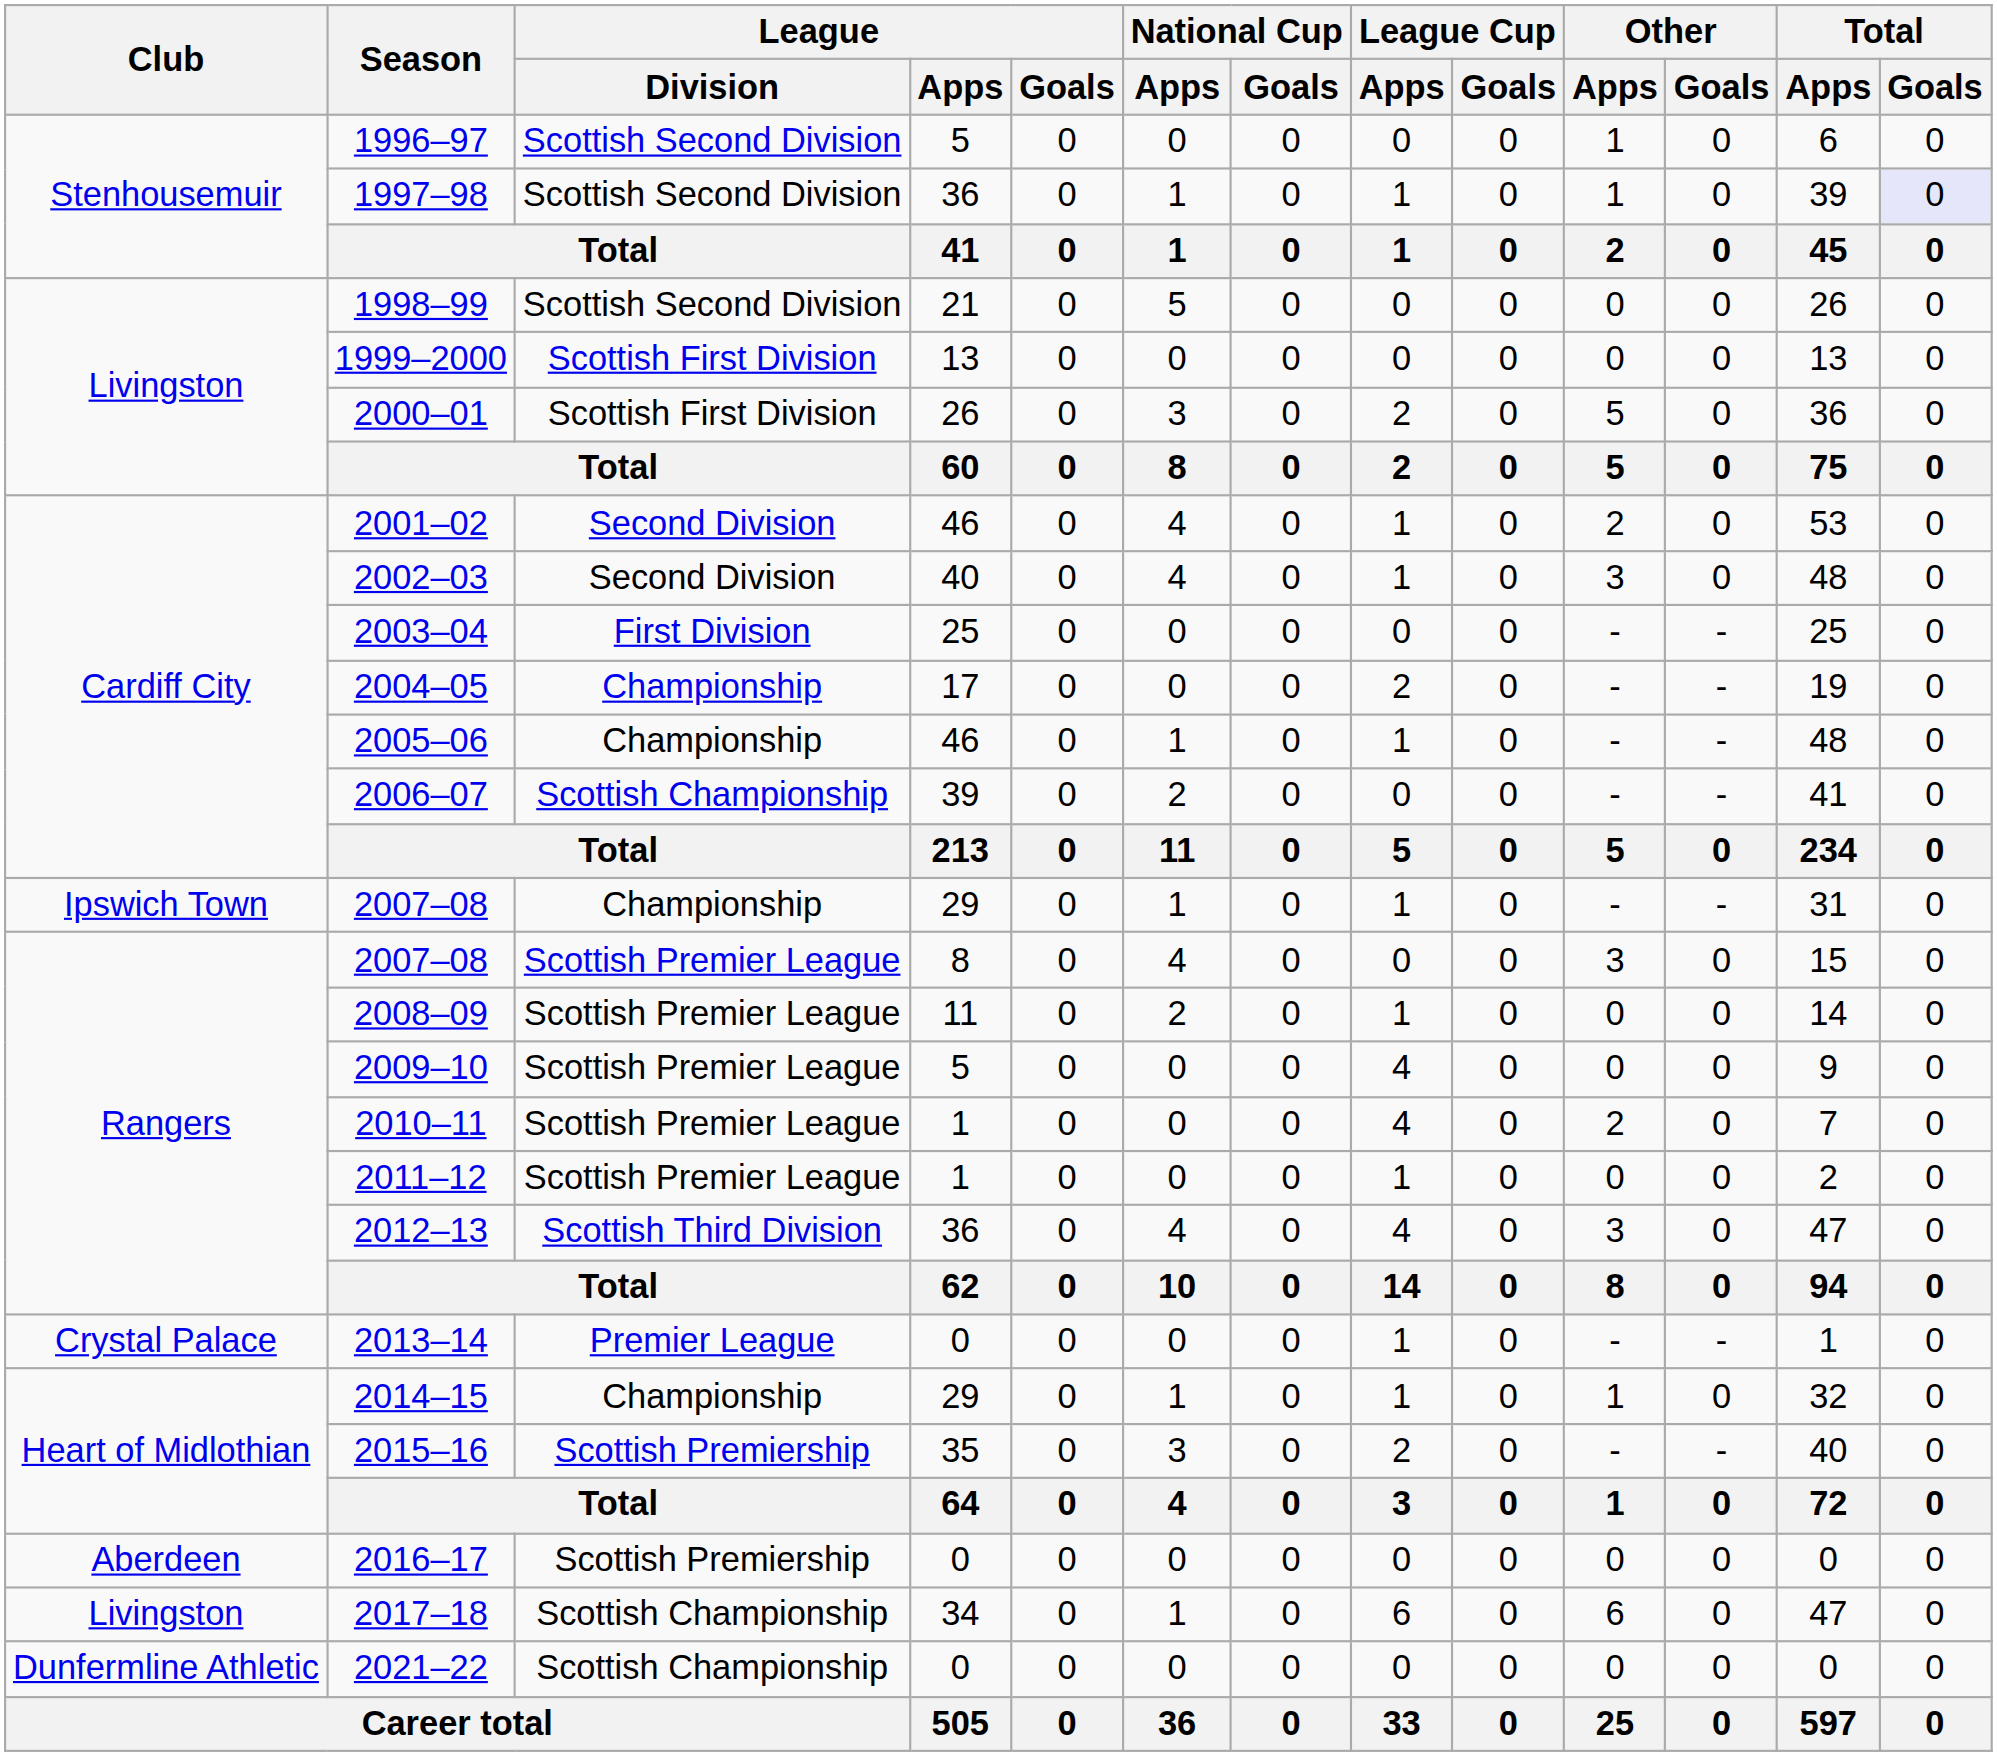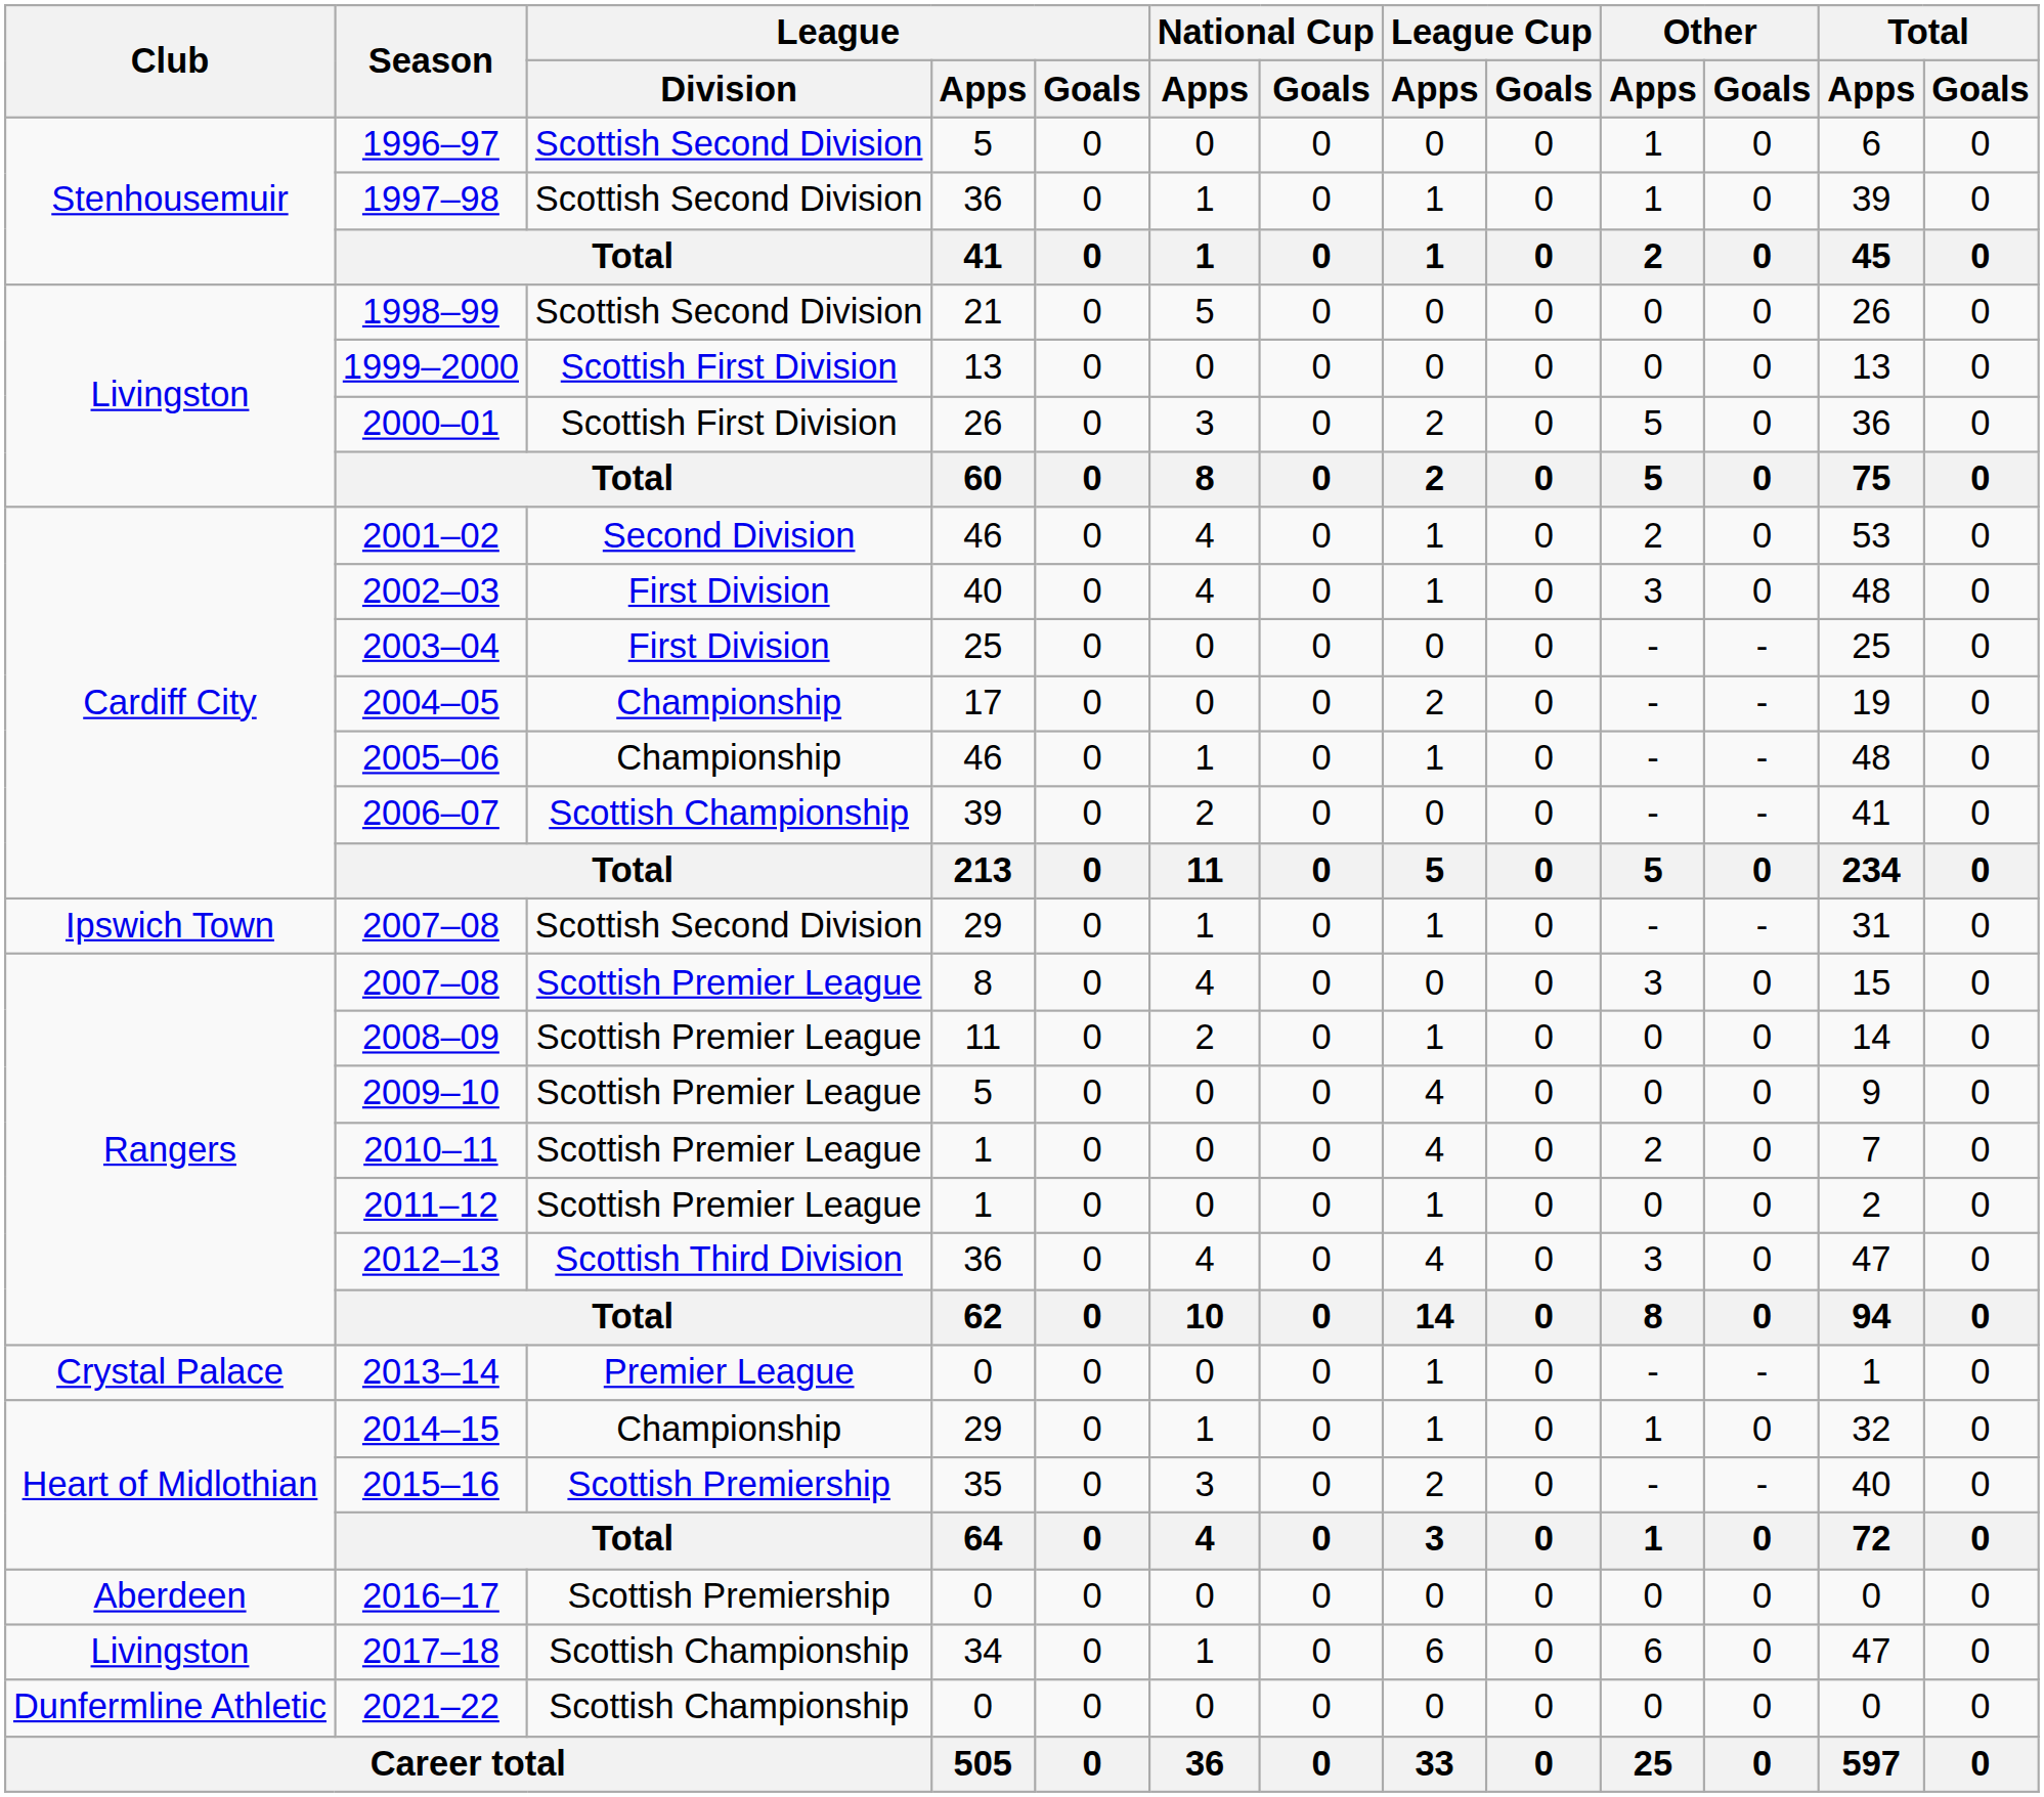 <table class=wikitable style="text-align: center">
 <tr>
 <th rowspan="2">Club</th>
 <th rowspan="2">Season</th>
 <th colspan="3">League</th>
 <th colspan="2">National Cup</th>
 <th colspan="2">League Cup</th>
 <th colspan="2">Other</th>
 <th colspan="2">Total</th>
 </tr>
 <tr>
 <th>Division</th>
 <th>Apps</th>
 <th>Goals</th>
 <th>Apps</th>
 <th>Goals</th>
 <th>Apps</th>
 <th>Goals</th>
 <th>Apps</th>
 <th>Goals</th>
 <th>Apps</th>
 <th>Goals</th>
 </tr>
 <tr>
 <td rowspan="3"><a href='#'>Stenhousemuir</a></td>
 <td><a href='#'>1996–97</a></td>
 <td><a href='#'>Scottish Second Division</a></td>
 <td>5</td>
 <td>0</td>
 <td>0</td>
 <td>0</td>
 <td>0</td>
 <td>0</td>
 <td>1</td>
 <td>0</td>
 <td>6</td>
 <td>0</td>
 </tr>
 <tr>
 <td><a href='#'>1997–98</a></td>
 <td>Scottish Second Division</td>
 <td>36</td>
 <td>0</td>
 <td>1</td>
 <td>0</td>
 <td>1</td>
 <td>0</td>
 <td>1</td>
 <td>0</td>
 <td>39</td>
-<td style="background: lavender;">0</td>
+<td>0</td>
 </tr>
 <tr>
 <th colspan="2">Total</th>
 <th>41</th>
 <th>0</th>
 <th>1</th>
 <th>0</th>
 <th>1</th>
 <th>0</th>
 <th>2</th>
 <th>0</th>
 <th>45</th>
 <th>0</th>
 </tr>
 <tr>
 <td rowspan="4"><a href='#'>Livingston</a></td>
 <td><a href='#'>1998–99</a></td>
 <td>Scottish Second Division</td>
 <td>21</td>
 <td>0</td>
 <td>5</td>
 <td>0</td>
 <td>0</td>
 <td>0</td>
 <td>0</td>
 <td>0</td>
 <td>26</td>
 <td>0</td>
 </tr>
 <tr>
 <td><a href='#'>1999–2000</a></td>
 <td><a href='#'>Scottish First Division</a></td>
 <td>13</td>
 <td>0</td>
 <td>0</td>
 <td>0</td>
 <td>0</td>
 <td>0</td>
 <td>0</td>
 <td>0</td>
 <td>13</td>
 <td>0</td>
 </tr>
 <tr>
 <td><a href='#'>2000–01</a></td>
 <td>Scottish First Division</td>
 <td>26</td>
 <td>0</td>
 <td>3</td>
 <td>0</td>
 <td>2</td>
 <td>0</td>
 <td>5</td>
 <td>0</td>
 <td>36</td>
 <td>0</td>
 </tr>
 <tr>
 <th colspan="2">Total</th>
 <th>60</th>
 <th>0</th>
 <th>8</th>
 <th>0</th>
 <th>2</th>
 <th>0</th>
 <th>5</th>
 <th>0</th>
 <th>75</th>
 <th>0</th>
 </tr>
 <tr>
 <td rowspan=7><a href='#'>Cardiff City</a></td>
 <td><a href='#'>2001–02</a></td>
 <td><a href='#'>Second Division</a></td>
 <td>46</td>
 <td>0</td>
 <td>4</td>
 <td>0</td>
 <td>1</td>
 <td>0</td>
 <td>2</td>
 <td>0</td>
 <td>53</td>
 <td>0</td>
 </tr>
 <tr>
 <td><a href='#'>2002–03</a></td>
-<td>Second Division</td>
+<td><a href='#'>First Division</a></td>
 <td>40</td>
 <td>0</td>
 <td>4</td>
 <td>0</td>
 <td>1</td>
 <td>0</td>
 <td>3</td>
 <td>0</td>
 <td>48</td>
 <td>0</td>
 </tr>
 <tr>
 <td><a href='#'>2003–04</a></td>
 <td><a href='#'>First Division</a></td>
 <td>25</td>
 <td>0</td>
 <td>0</td>
 <td>0</td>
 <td>0</td>
 <td>0</td>
 <td>-</td>
 <td>-</td>
 <td>25</td>
 <td>0</td>
 </tr>
 <tr>
 <td><a href='#'>2004–05</a></td>
 <td><a href='#'>Championship</a></td>
 <td>17</td>
 <td>0</td>
 <td>0</td>
 <td>0</td>
 <td>2</td>
 <td>0</td>
 <td>-</td>
 <td>-</td>
 <td>19</td>
 <td>0</td>
 </tr>
 <tr>
 <td><a href='#'>2005–06</a></td>
 <td>Championship</td>
 <td>46</td>
 <td>0</td>
 <td>1</td>
 <td>0</td>
 <td>1</td>
 <td>0</td>
 <td>-</td>
 <td>-</td>
 <td>48</td>
 <td>0</td>
 </tr>
 <tr>
 <td><a href='#'>2006–07</a></td>
 <td><a href='#'>Scottish Championship</a></td>
 <td>39</td>
 <td>0</td>
 <td>2</td>
 <td>0</td>
 <td>0</td>
 <td>0</td>
 <td>-</td>
 <td>-</td>
 <td>41</td>
 <td>0</td>
 </tr>
 <tr>
 <th colspan="2">Total</th>
 <th>213</th>
 <th>0</th>
 <th>11</th>
 <th>0</th>
 <th>5</th>
 <th>0</th>
 <th>5</th>
 <th>0</th>
 <th>234</th>
 <th>0</th>
 </tr>
 <tr>
 <td><a href='#'>Ipswich Town</a></td>
 <td><a href='#'>2007–08</a></td>
-<td>Championship</td>
+<td>Scottish Second Division</td>
 <td>29</td>
 <td>0</td>
 <td>1</td>
 <td>0</td>
 <td>1</td>
 <td>0</td>
 <td>-</td>
 <td>-</td>
 <td>31</td>
 <td>0</td>
 </tr>
 <tr>
 <td rowspan=7><a href='#'>Rangers</a></td>
 <td><a href='#'>2007–08</a></td>
 <td><a href='#'>Scottish Premier League</a></td>
 <td>8</td>
 <td>0</td>
 <td>4</td>
 <td>0</td>
 <td>0</td>
 <td>0</td>
 <td>3</td>
 <td>0</td>
 <td>15</td>
 <td>0</td>
 </tr>
 <tr>
 <td><a href='#'>2008–09</a></td>
 <td>Scottish Premier League</td>
 <td>11</td>
 <td>0</td>
 <td>2</td>
 <td>0</td>
 <td>1</td>
 <td>0</td>
 <td>0</td>
 <td>0</td>
 <td>14</td>
 <td>0</td>
 </tr>
 <tr>
 <td><a href='#'>2009–10</a></td>
 <td>Scottish Premier League</td>
 <td>5</td>
 <td>0</td>
 <td>0</td>
 <td>0</td>
 <td>4</td>
 <td>0</td>
 <td>0</td>
 <td>0</td>
 <td>9</td>
 <td>0</td>
 </tr>
 <tr>
 <td><a href='#'>2010–11</a></td>
 <td>Scottish Premier League</td>
 <td>1</td>
 <td>0</td>
 <td>0</td>
 <td>0</td>
 <td>4</td>
 <td>0</td>
 <td>2</td>
 <td>0</td>
 <td>7</td>
 <td>0</td>
 </tr>
 <tr>
 <td><a href='#'>2011–12</a></td>
 <td>Scottish Premier League</td>
 <td>1</td>
 <td>0</td>
 <td>0</td>
 <td>0</td>
 <td>1</td>
 <td>0</td>
 <td>0</td>
 <td>0</td>
 <td>2</td>
 <td>0</td>
 </tr>
 <tr>
 <td><a href='#'>2012–13</a></td>
 <td><a href='#'>Scottish Third Division</a></td>
 <td>36</td>
 <td>0</td>
 <td>4</td>
 <td>0</td>
 <td>4</td>
 <td>0</td>
 <td>3</td>
 <td>0</td>
 <td>47</td>
 <td>0</td>
 </tr>
 <tr>
 <th colspan="2">Total</th>
 <th>62</th>
 <th>0</th>
 <th>10</th>
 <th>0</th>
 <th>14</th>
 <th>0</th>
 <th>8</th>
 <th>0</th>
 <th>94</th>
 <th>0</th>
 </tr>
 <tr>
 <td><a href='#'>Crystal Palace</a></td>
 <td><a href='#'>2013–14</a></td>
 <td><a href='#'>Premier League</a></td>
 <td>0</td>
 <td>0</td>
 <td>0</td>
 <td>0</td>
 <td>1</td>
 <td>0</td>
 <td>-</td>
 <td>-</td>
 <td>1</td>
 <td>0</td>
 </tr>
 <tr>
 <td rowspan="3"><a href='#'>Heart of Midlothian</a></td>
 <td><a href='#'>2014–15</a></td>
 <td>Championship</td>
 <td>29</td>
 <td>0</td>
 <td>1</td>
 <td>0</td>
 <td>1</td>
 <td>0</td>
 <td>1</td>
 <td>0</td>
 <td>32</td>
 <td>0</td>
 </tr>
 <tr>
 <td><a href='#'>2015–16</a></td>
 <td><a href='#'>Scottish Premiership</a></td>
 <td>35</td>
 <td>0</td>
 <td>3</td>
 <td>0</td>
 <td>2</td>
 <td>0</td>
 <td>-</td>
 <td>-</td>
 <td>40</td>
 <td>0</td>
 </tr>
 <tr>
 <th colspan="2">Total</th>
 <th>64</th>
 <th>0</th>
 <th>4</th>
 <th>0</th>
 <th>3</th>
 <th>0</th>
 <th>1</th>
 <th>0</th>
 <th>72</th>
 <th>0</th>
 </tr>
 <tr>
 <td><a href='#'>Aberdeen</a></td>
 <td><a href='#'>2016–17</a></td>
 <td>Scottish Premiership</td>
 <td>0</td>
 <td>0</td>
 <td>0</td>
 <td>0</td>
 <td>0</td>
 <td>0</td>
 <td>0</td>
 <td>0</td>
 <td>0</td>
 <td>0</td>
 </tr>
 <tr>
 <td><a href='#'>Livingston</a></td>
 <td><a href='#'>2017–18</a></td>
 <td>Scottish Championship</td>
 <td>34</td>
 <td>0</td>
 <td>1</td>
 <td>0</td>
 <td>6</td>
 <td>0</td>
 <td>6</td>
 <td>0</td>
 <td>47</td>
 <td>0</td>
 </tr>
 <tr>
 <td><a href='#'>Dunfermline Athletic</a></td>
 <td><a href='#'>2021–22</a></td>
 <td>Scottish Championship</td>
 <td>0</td>
 <td>0</td>
 <td>0</td>
 <td>0</td>
 <td>0</td>
 <td>0</td>
 <td>0</td>
 <td>0</td>
 <td>0</td>
 <td>0</td>
 </tr>
 <tr>
 <th colspan="3">Career total</th>
 <th>505</th>
 <th>0</th>
 <th>36</th>
 <th>0</th>
 <th>33</th>
 <th>0</th>
 <th>25</th>
 <th>0</th>
 <th>597</th>
 <th>0</th>
 </tr>
 </table>
